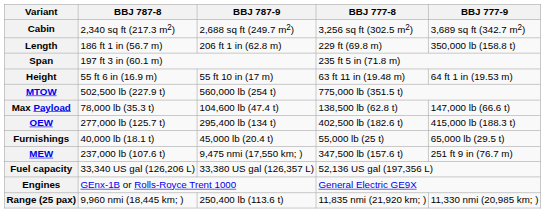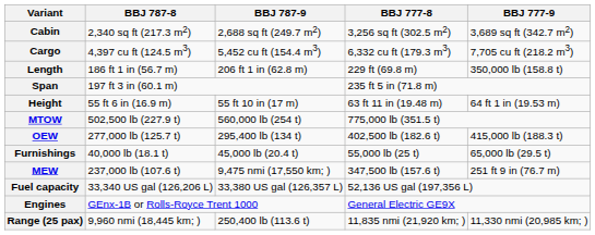 <table class="wikitable">
 <tr>
 <th>Variant</th>
 <th>BBJ 787-8</th>
 <th>BBJ 787-9</th>
 <th>BBJ 777-8</th>
 <th>BBJ 777-9</th>
 </tr>
 <tr>
 <th>Cabin</th>
 <td>2,340 sq ft (217.3 m<sup>2</sup>)</td>
 <td>2,688 sq ft (249.7 m<sup>2</sup>)</td>
 <td>3,256 sq ft (302.5 m<sup>2</sup>)</td>
 <td>3,689 sq ft (342.7 m<sup>2</sup>)</td>
+</tr>
+<tr>
+<th>Cargo</th>
+<td>4,397 cu ft (124.5 m<sup>3</sup>)</td>
+<td>5,452 cu ft (154.4 m<sup>3</sup>)</td>
+<td>6,332 cu ft (179.3 m<sup>3</sup>)</td>
+<td>7,705 cu ft (218.2 m<sup>3</sup>)</td>
 </tr>
 <tr>
 <th>Length</th>
 <td>186 ft 1 in (56.7 m)</td>
 <td>206 ft 1 in (62.8 m)</td>
 <td>229 ft (69.8 m)</td>
 <td>350,000 lb (158.8 t)</td>
 </tr>
 <tr>
 <th>Span</th>
 <td colspan="2">197 ft 3 in (60.1 m)</td>
 <td colspan="2">235 ft 5 in (71.8 m)</td>
 </tr>
 <tr>
 <th>Height</th>
 <td>55 ft 6 in (16.9 m)</td>
 <td>55 ft 10 in (17 m)</td>
 <td>63 ft 11 in (19.48 m)</td>
 <td>64 ft 1 in (19.53 m)</td>
 </tr>
 <tr>
 <th><a href='#'>MTOW</a></th>
 <td>502,500 lb (227.9 t)</td>
 <td>560,000 lb (254 t)</td>
 <td colspan="2">775,000 lb (351.5 t)</td>
-</tr>
-<tr>
-<th>Max <a href='#'>Payload</a></th>
-<td>78,000 lb (35.3 t)</td>
-<td>104,600 lb (47.4 t)</td>
-<td>138,500 lb (62.8 t)</td>
-<td>147,000 lb (66.6 t)</td>
 </tr>
 <tr>
 <th><a href='#'>OEW</a></th>
 <td>277,000 lb (125.7 t)</td>
 <td>295,400 lb (134 t)</td>
 <td>402,500 lb (182.6 t)</td>
 <td>415,000 lb (188.3 t)</td>
 </tr>
 <tr>
 <th>Furnishings</th>
 <td>40,000 lb (18.1 t)</td>
 <td>45,000 lb (20.4 t)</td>
 <td>55,000 lb (25 t)</td>
 <td>65,000 lb (29.5 t)</td>
 </tr>
 <tr>
 <th><a href='#'>MEW</a></th>
 <td>237,000 lb (107.6 t)</td>
 <td>9,475 nmi (17,550 km; )</td>
 <td>347,500 lb (157.6 t)</td>
 <td>251 ft 9 in (76.7 m)</td>
 </tr>
 <tr>
 <th>Fuel capacity</th>
 <td>33,340 US gal (126,206 L)</td>
 <td>33,380 US gal (126,357 L)</td>
 <td colspan="2">52,136 US gal (197,356 L)</td>
 </tr>
 <tr>
 <th>Engines</th>
 <td colspan="2"><a href='#'>GEnx-1B</a> or <a href='#'>Rolls-Royce Trent 1000</a></td>
 <td colspan="2"><a href='#'>General Electric GE9X</a></td>
 </tr>
 <tr>
 <th>Range (25 pax)</th>
 <td>9,960 nmi (18,445 km; )</td>
 <td>250,400 lb (113.6 t)</td>
 <td>11,835 nmi (21,920 km; )</td>
 <td>11,330 nmi (20,985 km; )</td>
 </tr>
 </table>
